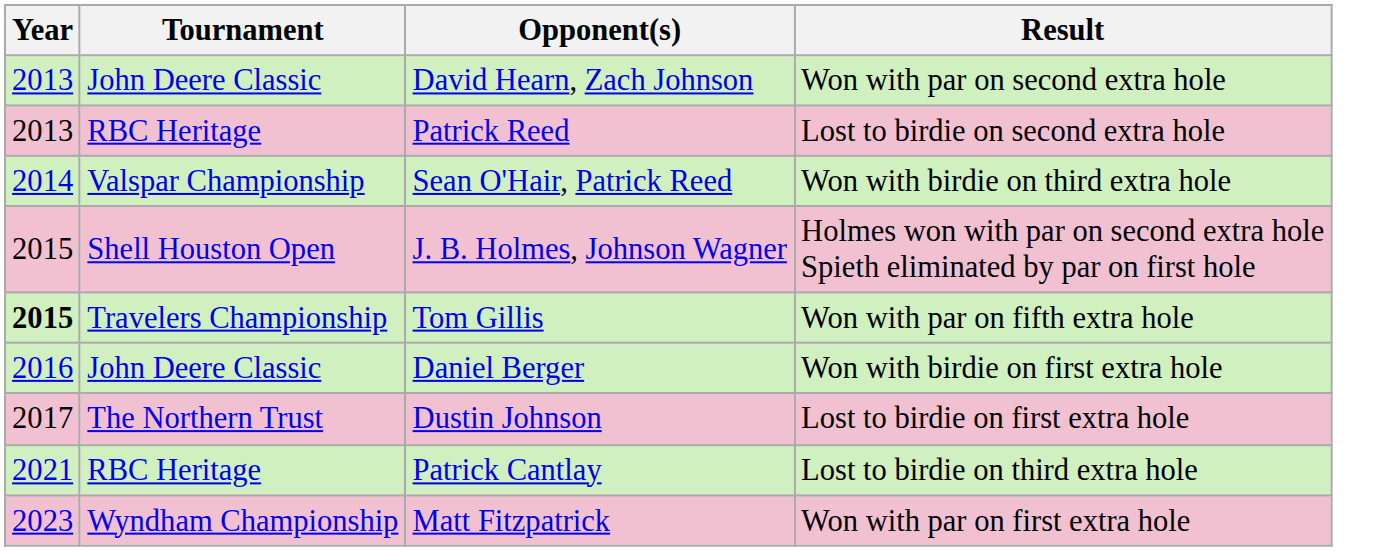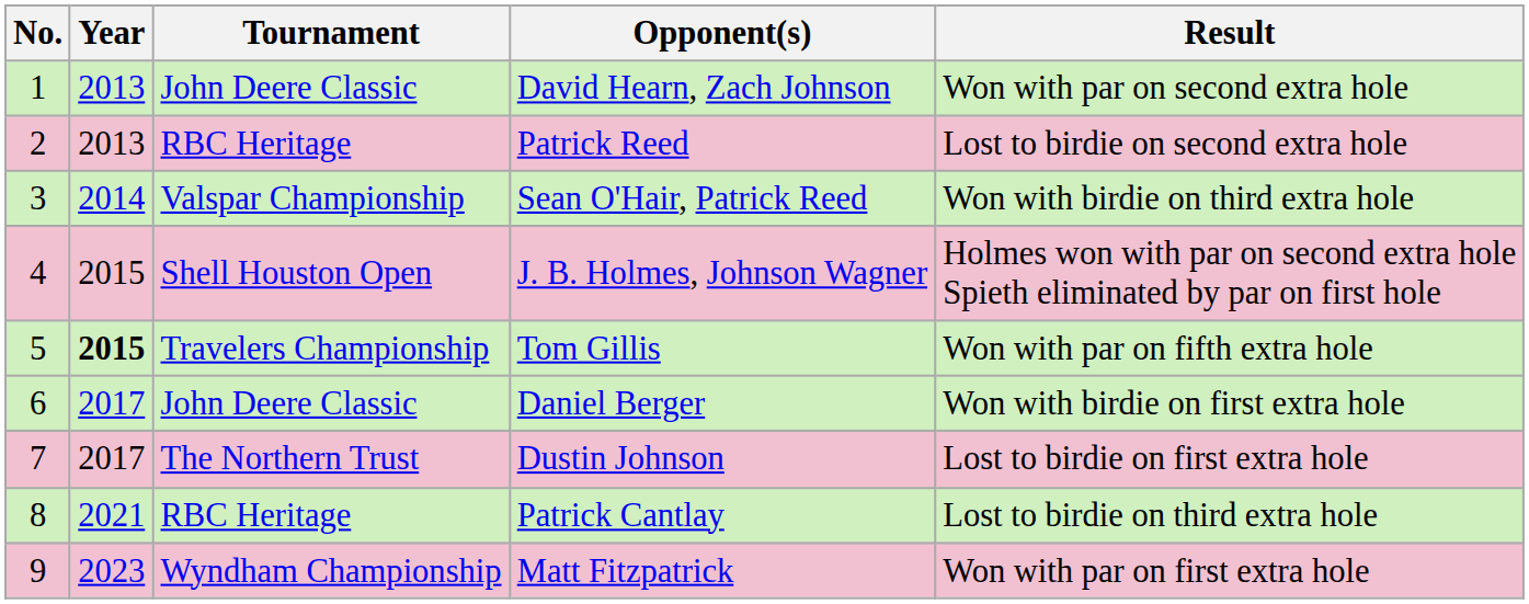 <table class="wikitable" style="font-size:95%;">
 <tr>
+<th>No.</th>
 <th>Year</th>
 <th>Tournament</th>
 <th>Opponent(s)</th>
 <th>Result</th>
 </tr>
 <tr style="background:#D0F0C0;">
+<td align=center>1</td>
 <td><a href='#'>2013</a></td>
 <td><a href='#'>John Deere Classic</a></td>
 <td> <a href='#'>David Hearn</a>,  <a href='#'>Zach Johnson</a></td>
 <td>Won with par on second extra hole</td>
 </tr>
 <tr style="background:#F2C1D1;">
+<td align=center>2</td>
 <td>2013</td>
 <td><a href='#'>RBC Heritage</a></td>
 <td> <a href='#'>Patrick Reed</a></td>
 <td>Lost to birdie on second extra hole</td>
 </tr>
 <tr style="background:#D0F0C0;">
+<td align=center>3</td>
 <td><a href='#'>2014</a></td>
 <td><a href='#'>Valspar Championship</a></td>
 <td> <a href='#'>Sean O'Hair</a>,  <a href='#'>Patrick Reed</a></td>
 <td>Won with birdie on third extra hole</td>
 </tr>
 <tr style="background:#F2C1D1;">
+<td align=center>4</td>
 <td>2015</td>
 <td><a href='#'>Shell Houston Open</a></td>
 <td> <a href='#'>J. B. Holmes</a>,  <a href='#'>Johnson Wagner</a></td>
 <td>Holmes won with par on second extra hole<br>Spieth eliminated by par on first hole</td>
 </tr>
 <tr style="background:#D0F0C0;">
+<td align=center>5</td>
 <td><strong>2015</strong></td>
 <td><a href='#'>Travelers Championship</a></td>
 <td> <a href='#'>Tom Gillis</a></td>
 <td>Won with par on fifth extra hole</td>
 </tr>
 <tr style="background:#D0F0C0;">
-<td><a href='#'>2016</a></td>
+<td align=center>6</td>
+<td><a href='#'>2017</a></td>
 <td><a href='#'>John Deere Classic</a></td>
 <td> <a href='#'>Daniel Berger</a></td>
 <td>Won with birdie on first extra hole</td>
 </tr>
 <tr style="background:#F2C1D1;">
+<td align=center>7</td>
 <td>2017</td>
 <td><a href='#'>The Northern Trust</a></td>
 <td> <a href='#'>Dustin Johnson</a></td>
 <td>Lost to birdie on first extra hole</td>
 </tr>
 <tr style="background:#D0F0C0;">
+<td align=center>8</td>
 <td><a href='#'>2021</a></td>
 <td><a href='#'>RBC Heritage</a></td>
 <td> <a href='#'>Patrick Cantlay</a></td>
 <td>Lost to birdie on third extra hole</td>
 </tr>
 <tr style="background:#F2C1D1;">
+<td align=center>9</td>
 <td><a href='#'>2023</a></td>
 <td><a href='#'>Wyndham Championship</a></td>
 <td> <a href='#'>Matt Fitzpatrick</a></td>
 <td>Won with par on first extra hole</td>
 </tr>
 </table>
